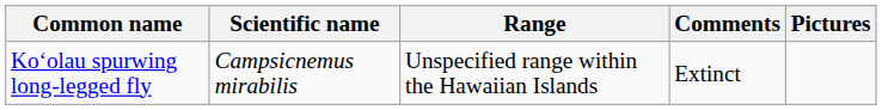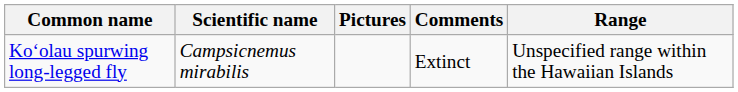 <table class="wikitable">
 <tr>
 <th>Common name</th>
 <th>Scientific name</th>
+<th class="unsortable">Pictures</th>
+<th class="unsortable">Comments</th>
 <th>Range</th>
-<th class="unsortable">Comments</th>
-<th class="unsortable">Pictures</th>
 </tr>
 <tr>
 <td><a href='#'>Koʻolau spurwing long-legged fly</a></td>
 <td><em>Campsicnemus mirabilis</em></td>
+<td></td>
+<td>Extinct</td>
 <td>Unspecified range within the Hawaiian Islands</td>
-<td>Extinct</td>
-<td></td>
 </tr>
 </table>
